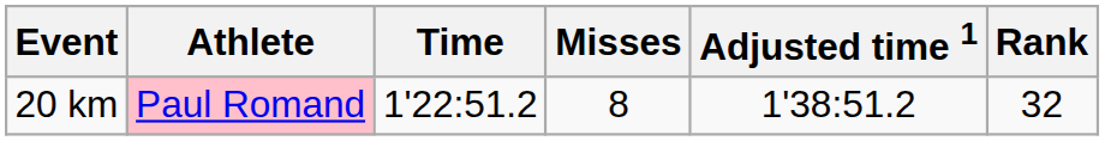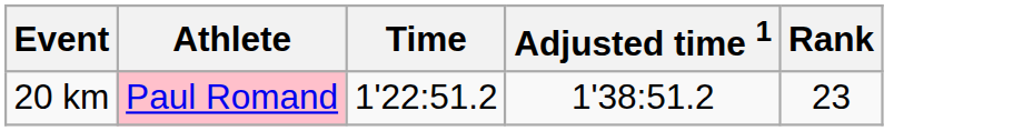 <table class="wikitable" style="font-size:90%">
 <tr>
 <th>Event</th>
 <th>Athlete</th>
 <th>Time</th>
-<th>Misses</th>
 <th>Adjusted time <sup>1</sup></th>
 <th>Rank</th>
 </tr>
 <tr>
 <td>20 km</td>
 <td style="background: pink;"><a href='#'>Paul Romand</a></td>
 <td align="center">1'22:51.2</td>
-<td align="center">8</td>
 <td align="center">1'38:51.2</td>
-<td align="center">32</td>
+<td align="center">23</td>
 </tr>
 </table>
